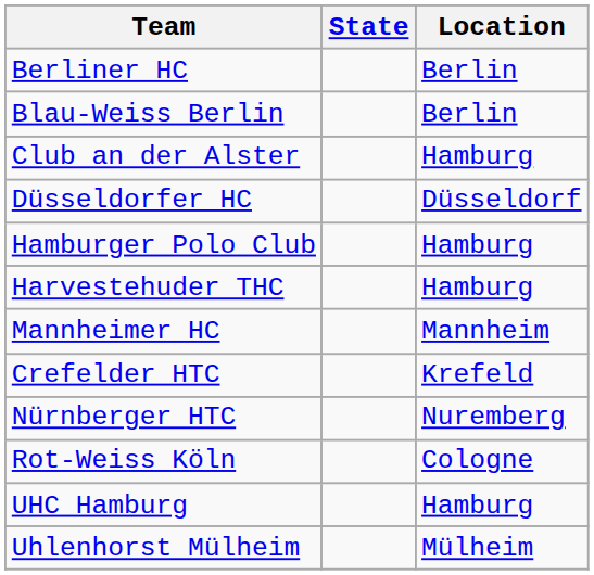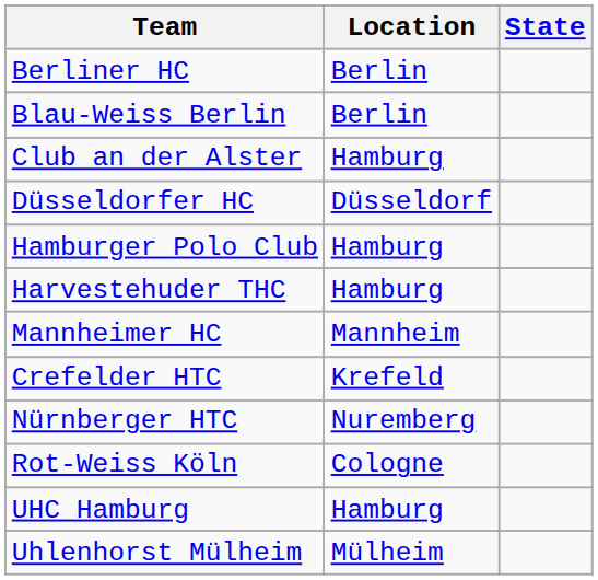 <table class="wikitable sortable">
 <tr>
 <th>Team</th>
+<th>Location</th>
 <th><a href='#'>State</a></th>
-<th>Location</th>
 </tr>
 <tr>
 <td><a href='#'>Berliner HC</a></td>
+<td><a href='#'>Berlin</a></td>
 <td></td>
-<td><a href='#'>Berlin</a></td>
 </tr>
 <tr>
 <td><a href='#'>Blau-Weiss Berlin</a></td>
+<td><a href='#'>Berlin</a></td>
 <td></td>
-<td><a href='#'>Berlin</a></td>
 </tr>
 <tr>
 <td><a href='#'>Club an der Alster</a></td>
+<td><a href='#'>Hamburg</a></td>
 <td></td>
-<td><a href='#'>Hamburg</a></td>
 </tr>
 <tr>
 <td><a href='#'>Düsseldorfer HC</a></td>
+<td><a href='#'>Düsseldorf</a></td>
 <td></td>
-<td><a href='#'>Düsseldorf</a></td>
 </tr>
 <tr>
 <td><a href='#'>Hamburger Polo Club</a></td>
+<td><a href='#'>Hamburg</a></td>
 <td></td>
-<td><a href='#'>Hamburg</a></td>
 </tr>
 <tr>
 <td><a href='#'>Harvestehuder THC</a></td>
+<td><a href='#'>Hamburg</a></td>
 <td></td>
-<td><a href='#'>Hamburg</a></td>
 </tr>
 <tr>
 <td><a href='#'>Mannheimer HC</a></td>
+<td><a href='#'>Mannheim</a></td>
 <td></td>
-<td><a href='#'>Mannheim</a></td>
 </tr>
 <tr>
 <td><a href='#'>Crefelder HTC</a></td>
+<td><a href='#'>Krefeld</a></td>
 <td></td>
-<td><a href='#'>Krefeld</a></td>
 </tr>
 <tr>
 <td><a href='#'>Nürnberger HTC</a></td>
+<td><a href='#'>Nuremberg</a></td>
 <td></td>
-<td><a href='#'>Nuremberg</a></td>
 </tr>
 <tr>
 <td><a href='#'>Rot-Weiss Köln</a></td>
+<td><a href='#'>Cologne</a></td>
 <td></td>
-<td><a href='#'>Cologne</a></td>
 </tr>
 <tr>
 <td><a href='#'>UHC Hamburg</a></td>
+<td><a href='#'>Hamburg</a></td>
 <td></td>
-<td><a href='#'>Hamburg</a></td>
 </tr>
 <tr>
 <td><a href='#'>Uhlenhorst Mülheim</a></td>
+<td><a href='#'>Mülheim</a></td>
 <td></td>
-<td><a href='#'>Mülheim</a></td>
 </tr>
 </table>
